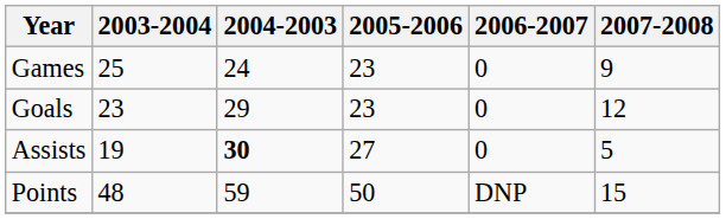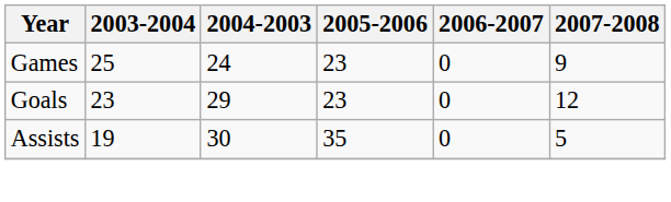 <table class="wikitable">
 <tr>
 <th>Year</th>
 <th>2003-2004</th>
 <th>2004-2003</th>
 <th>2005-2006</th>
 <th>2006-2007</th>
 <th>2007-2008</th>
 </tr>
 <tr>
 <td>Games</td>
 <td>25</td>
 <td>24</td>
 <td>23</td>
 <td>0</td>
 <td>9</td>
 </tr>
 <tr>
 <td>Goals</td>
 <td>23</td>
 <td>29</td>
 <td>23</td>
 <td>0</td>
 <td>12</td>
 </tr>
 <tr>
 <td>Assists</td>
 <td>19</td>
-<td><strong>30</strong></td>
-<td>27</td>
+<td>30</td>
+<td>35</td>
 <td>0</td>
 <td>5</td>
 </tr>
 <tr>
-<td>Points</td>
-<td>48</td>
-<td>59</td>
-<td>50</td>
-<td>DNP</td>
-<td>15</td>
-</tr>
-<tr>
 </tr>
 </table>
